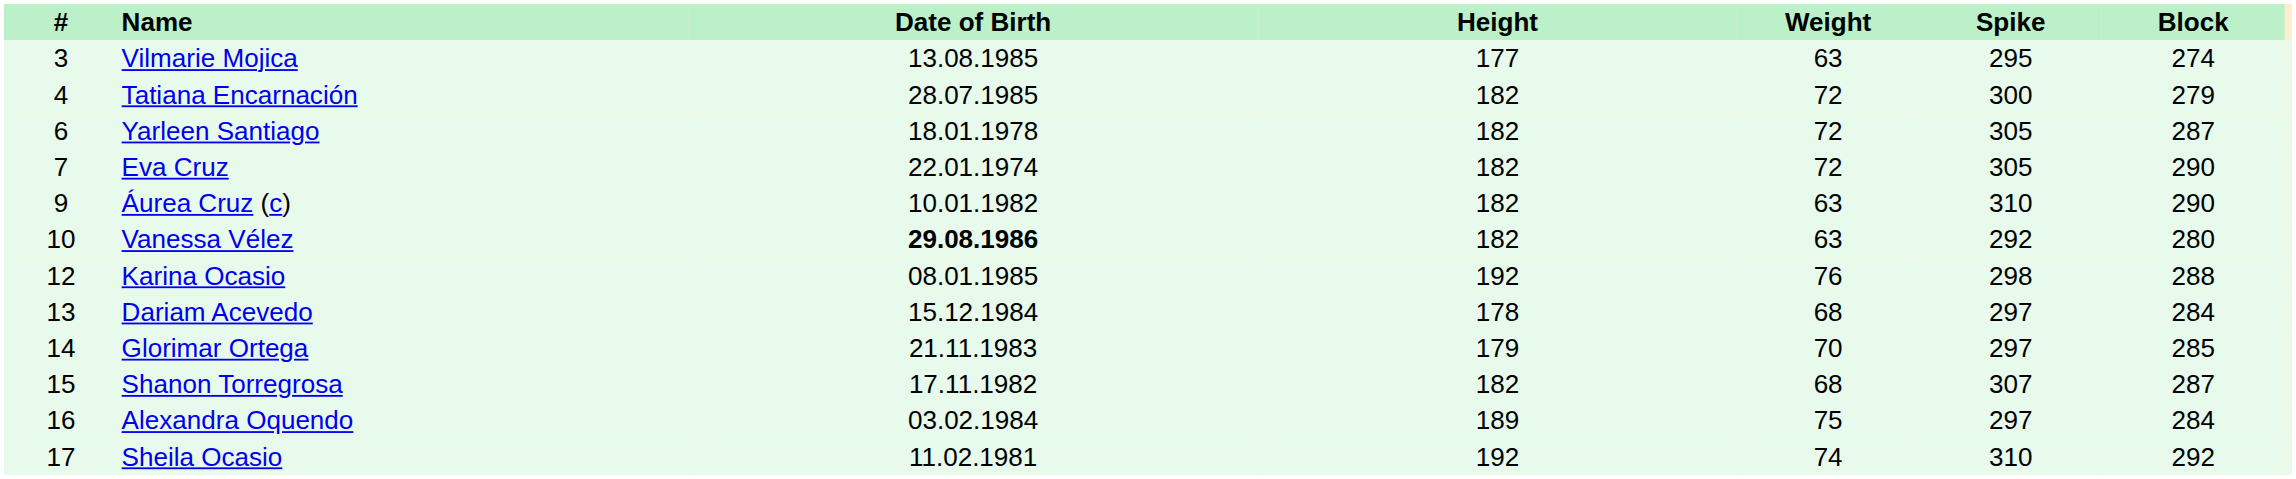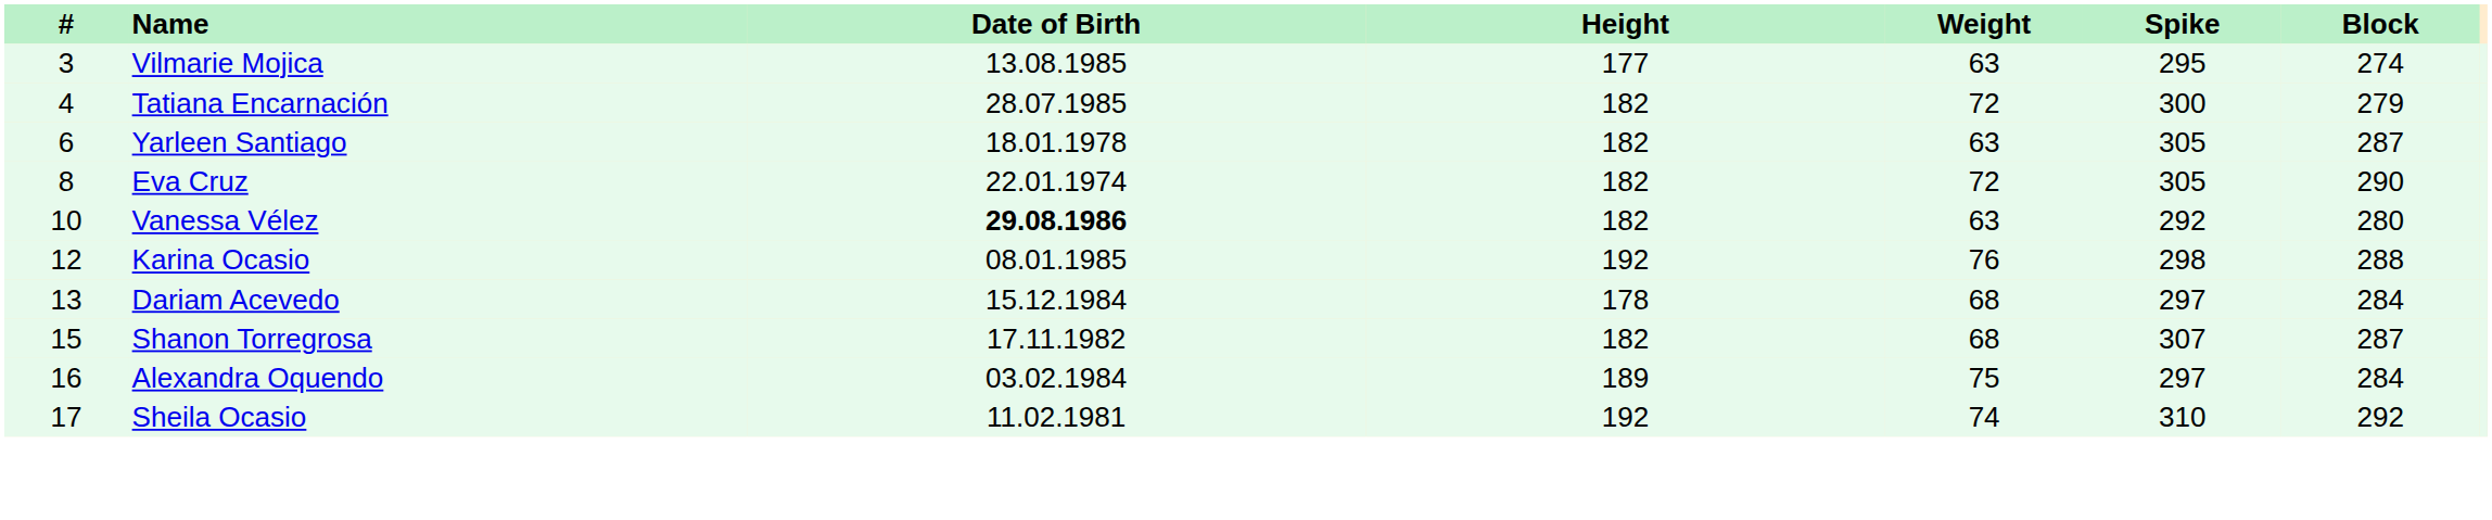 <table border=0 cellpadding=2 cellspacing=0  |- bgcolor=#FFECCE style="text-align:center; font-size:90%;" width=100%>
 <tr bgcolor=#BBF0C9>
 <th width=5%>#</th>
 <th width=25% align=left>Name</th>
 <th width=25%>Date of Birth</th>
 <th width=21%>Height</th>
 <th width=8%>Weight</th>
 <th width=8%>Spike</th>
 <th width=8%>Block</th>
 </tr>
 <tr bgcolor=#E7FAEC>
 <td>3</td>
 <td align=left><a href='#'>Vilmarie Mojica</a></td>
 <td>13.08.1985</td>
 <td>177</td>
 <td>63</td>
 <td>295</td>
 <td>274</td>
 <td></td>
 </tr>
 <tr bgcolor=#E7FAEC>
 <td>4</td>
 <td align=left><a href='#'>Tatiana Encarnación</a></td>
 <td>28.07.1985</td>
 <td>182</td>
 <td>72</td>
 <td>300</td>
 <td>279</td>
 <td></td>
 </tr>
 <tr bgcolor=#E7FAEC>
 <td>6</td>
 <td align=left><a href='#'>Yarleen Santiago</a></td>
 <td>18.01.1978</td>
 <td>182</td>
-<td>72</td>
+<td>63</td>
 <td>305</td>
 <td>287</td>
 <td></td>
 </tr>
 <tr bgcolor=#E7FAEC>
-<td>7</td>
+<td>8</td>
 <td align=left><a href='#'>Eva Cruz</a></td>
 <td>22.01.1974</td>
 <td>182</td>
 <td>72</td>
 <td>305</td>
-<td>290</td>
-<td></td>
-</tr>
-<tr bgcolor=#E7FAEC>
-<td>9</td>
-<td align=left><a href='#'>Áurea Cruz</a> (<a href='#'>c</a>)</td>
-<td>10.01.1982</td>
-<td>182</td>
-<td>63</td>
-<td>310</td>
 <td>290</td>
 <td></td>
 </tr>
 <tr bgcolor=#E7FAEC>
 <td>10</td>
 <td align=left><a href='#'>Vanessa Vélez</a></td>
 <td><strong>29.08.1986</strong></td>
 <td>182</td>
 <td>63</td>
 <td>292</td>
 <td>280</td>
 <td></td>
 </tr>
 <tr bgcolor=#E7FAEC>
 <td>12</td>
 <td align=left><a href='#'>Karina Ocasio</a></td>
 <td>08.01.1985</td>
 <td>192</td>
 <td>76</td>
 <td>298</td>
 <td>288</td>
 <td></td>
 </tr>
 <tr bgcolor=#E7FAEC>
 <td>13</td>
 <td align=left><a href='#'>Dariam Acevedo</a></td>
 <td>15.12.1984</td>
 <td>178</td>
 <td>68</td>
 <td>297</td>
 <td>284</td>
 <td></td>
 </tr>
 <tr bgcolor=#E7FAEC>
-<td>14</td>
-<td align=left><a href='#'>Glorimar Ortega</a></td>
-<td>21.11.1983</td>
-<td>179</td>
-<td>70</td>
-<td>297</td>
-<td>285</td>
-<td></td>
-</tr>
-<tr bgcolor=#E7FAEC>
 <td>15</td>
 <td align=left><a href='#'>Shanon Torregrosa</a></td>
 <td>17.11.1982</td>
 <td>182</td>
 <td>68</td>
 <td>307</td>
 <td>287</td>
 <td></td>
 </tr>
 <tr bgcolor=#E7FAEC>
 <td>16</td>
 <td align=left><a href='#'>Alexandra Oquendo</a></td>
 <td>03.02.1984</td>
 <td>189</td>
 <td>75</td>
 <td>297</td>
 <td>284</td>
 <td></td>
 </tr>
 <tr bgcolor=#E7FAEC>
 <td>17</td>
 <td align=left><a href='#'>Sheila Ocasio</a></td>
 <td>11.02.1981</td>
 <td>192</td>
 <td>74</td>
 <td>310</td>
 <td>292</td>
 <td></td>
 </tr>
 </table>
